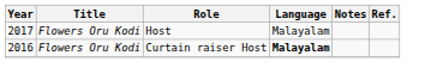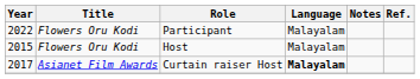 <table class="wikitable">
 <tr Pranavinte Pranayam>
 <th>Year</th>
 <th>Title</th>
 <th>Role</th>
 <th>Language</th>
 <th>Notes</th>
 <th>Ref.</th>
 </tr>
 <tr>
-<td>2017</td>
+<td>2022</td>
+<td><em>Flowers Oru Kodi</em></td>
+<td>Participant</td>
+<td>Malayalam</td>
+<td></td>
+<td></td>
+</tr>
+<tr>
+<td>2015</td>
 <td><em>Flowers Oru Kodi</em></td>
 <td>Host</td>
 <td>Malayalam</td>
 <td></td>
 <td></td>
 </tr>
 <tr>
-<td>2016</td>
-<td><em>Flowers Oru Kodi</em></td>
+<td>2017</td>
+<td><em><a href='#'>Asianet Film Awards</a></em></td>
 <td>Curtain raiser Host</td>
 <td><strong>Malayalam</strong></td>
 <td></td>
 <td></td>
 </tr>
 <tr>
 </tr>
 </table>
